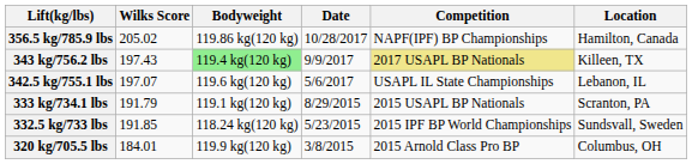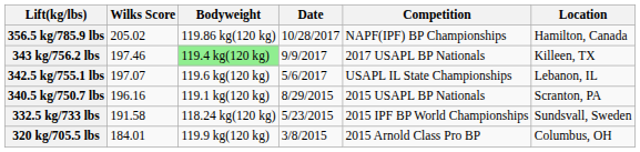 <table class="wikitable">
 <tr>
 <th scope="col">Lift(kg/lbs)</th>
 <th scope="col">Wilks Score</th>
 <th scope="col">Bodyweight</th>
 <th scope="col">Date</th>
 <th scope="col">Competition</th>
 <th scope="col">Location</th>
 </tr>
 <tr>
 <th scope="row">356.5 kg/785.9 lbs</th>
 <td>205.02</td>
 <td>119.86 kg(120 kg)</td>
 <td>10/28/2017</td>
 <td>NAPF(IPF) BP Championships</td>
 <td>Hamilton, Canada</td>
 </tr>
 <tr>
 <th scope="row">343 kg/756.2 lbs</th>
-<td>197.43</td>
+<td>197.46</td>
 <td style="background: lightgreen;">119.4 kg(120 kg)</td>
 <td>9/9/2017</td>
-<td style="background: khaki;">2017 USAPL BP Nationals</td>
+<td>2017 USAPL BP Nationals</td>
 <td>Killeen, TX</td>
 </tr>
 <tr>
 <th scope="row">342.5 kg/755.1 lbs</th>
 <td>197.07</td>
 <td>119.6 kg(120 kg)</td>
 <td>5/6/2017</td>
 <td>USAPL IL State Championships</td>
 <td>Lebanon, IL</td>
 </tr>
 <tr>
-<th scope="row">333 kg/734.1 lbs</th>
-<td>191.79</td>
+<th scope="row">340.5 kg/750.7 lbs</th>
+<td>196.16</td>
 <td>119.1 kg(120 kg)</td>
 <td>8/29/2015</td>
 <td>2015 USAPL BP Nationals</td>
 <td>Scranton, PA</td>
 </tr>
 <tr>
 <th scope="row">332.5 kg/733 lbs</th>
-<td>191.85</td>
+<td>191.58</td>
 <td>118.24 kg(120 kg)</td>
 <td>5/23/2015</td>
 <td>2015 IPF BP World Championships</td>
 <td>Sundsvall, Sweden</td>
 </tr>
 <tr>
 <th scope="row">320 kg/705.5 lbs</th>
 <td>184.01</td>
 <td>119.9 kg(120 kg)</td>
 <td>3/8/2015</td>
 <td>2015 Arnold Class Pro BP</td>
 <td>Columbus, OH</td>
 </tr>
 </table>
